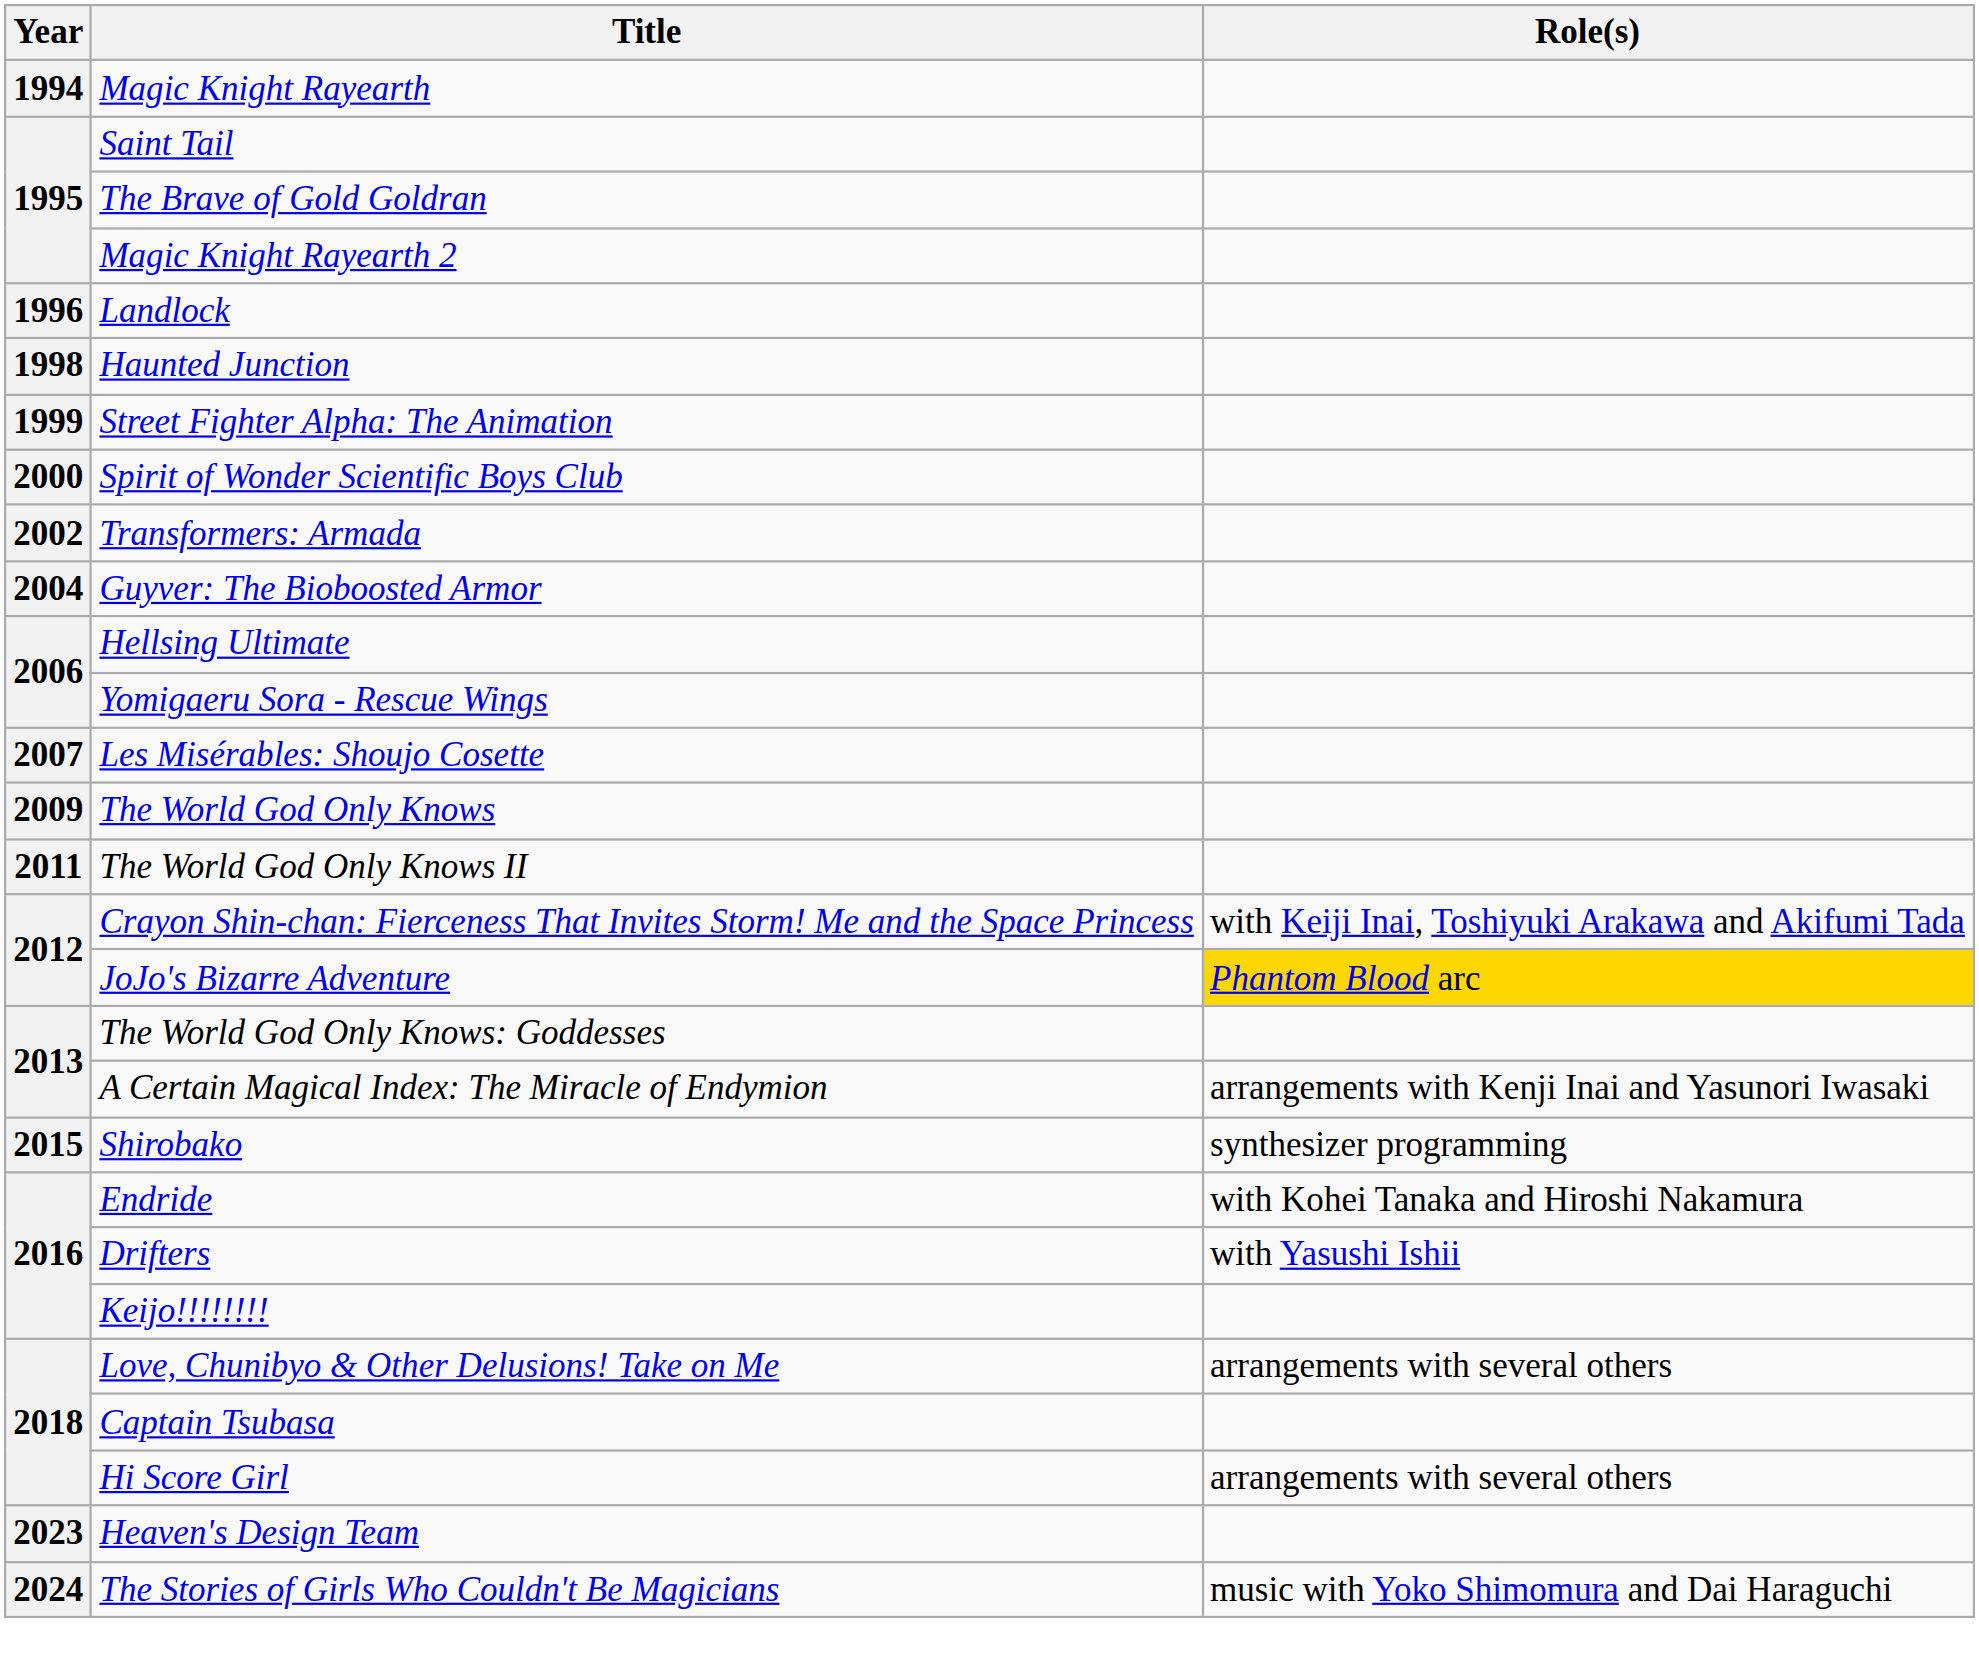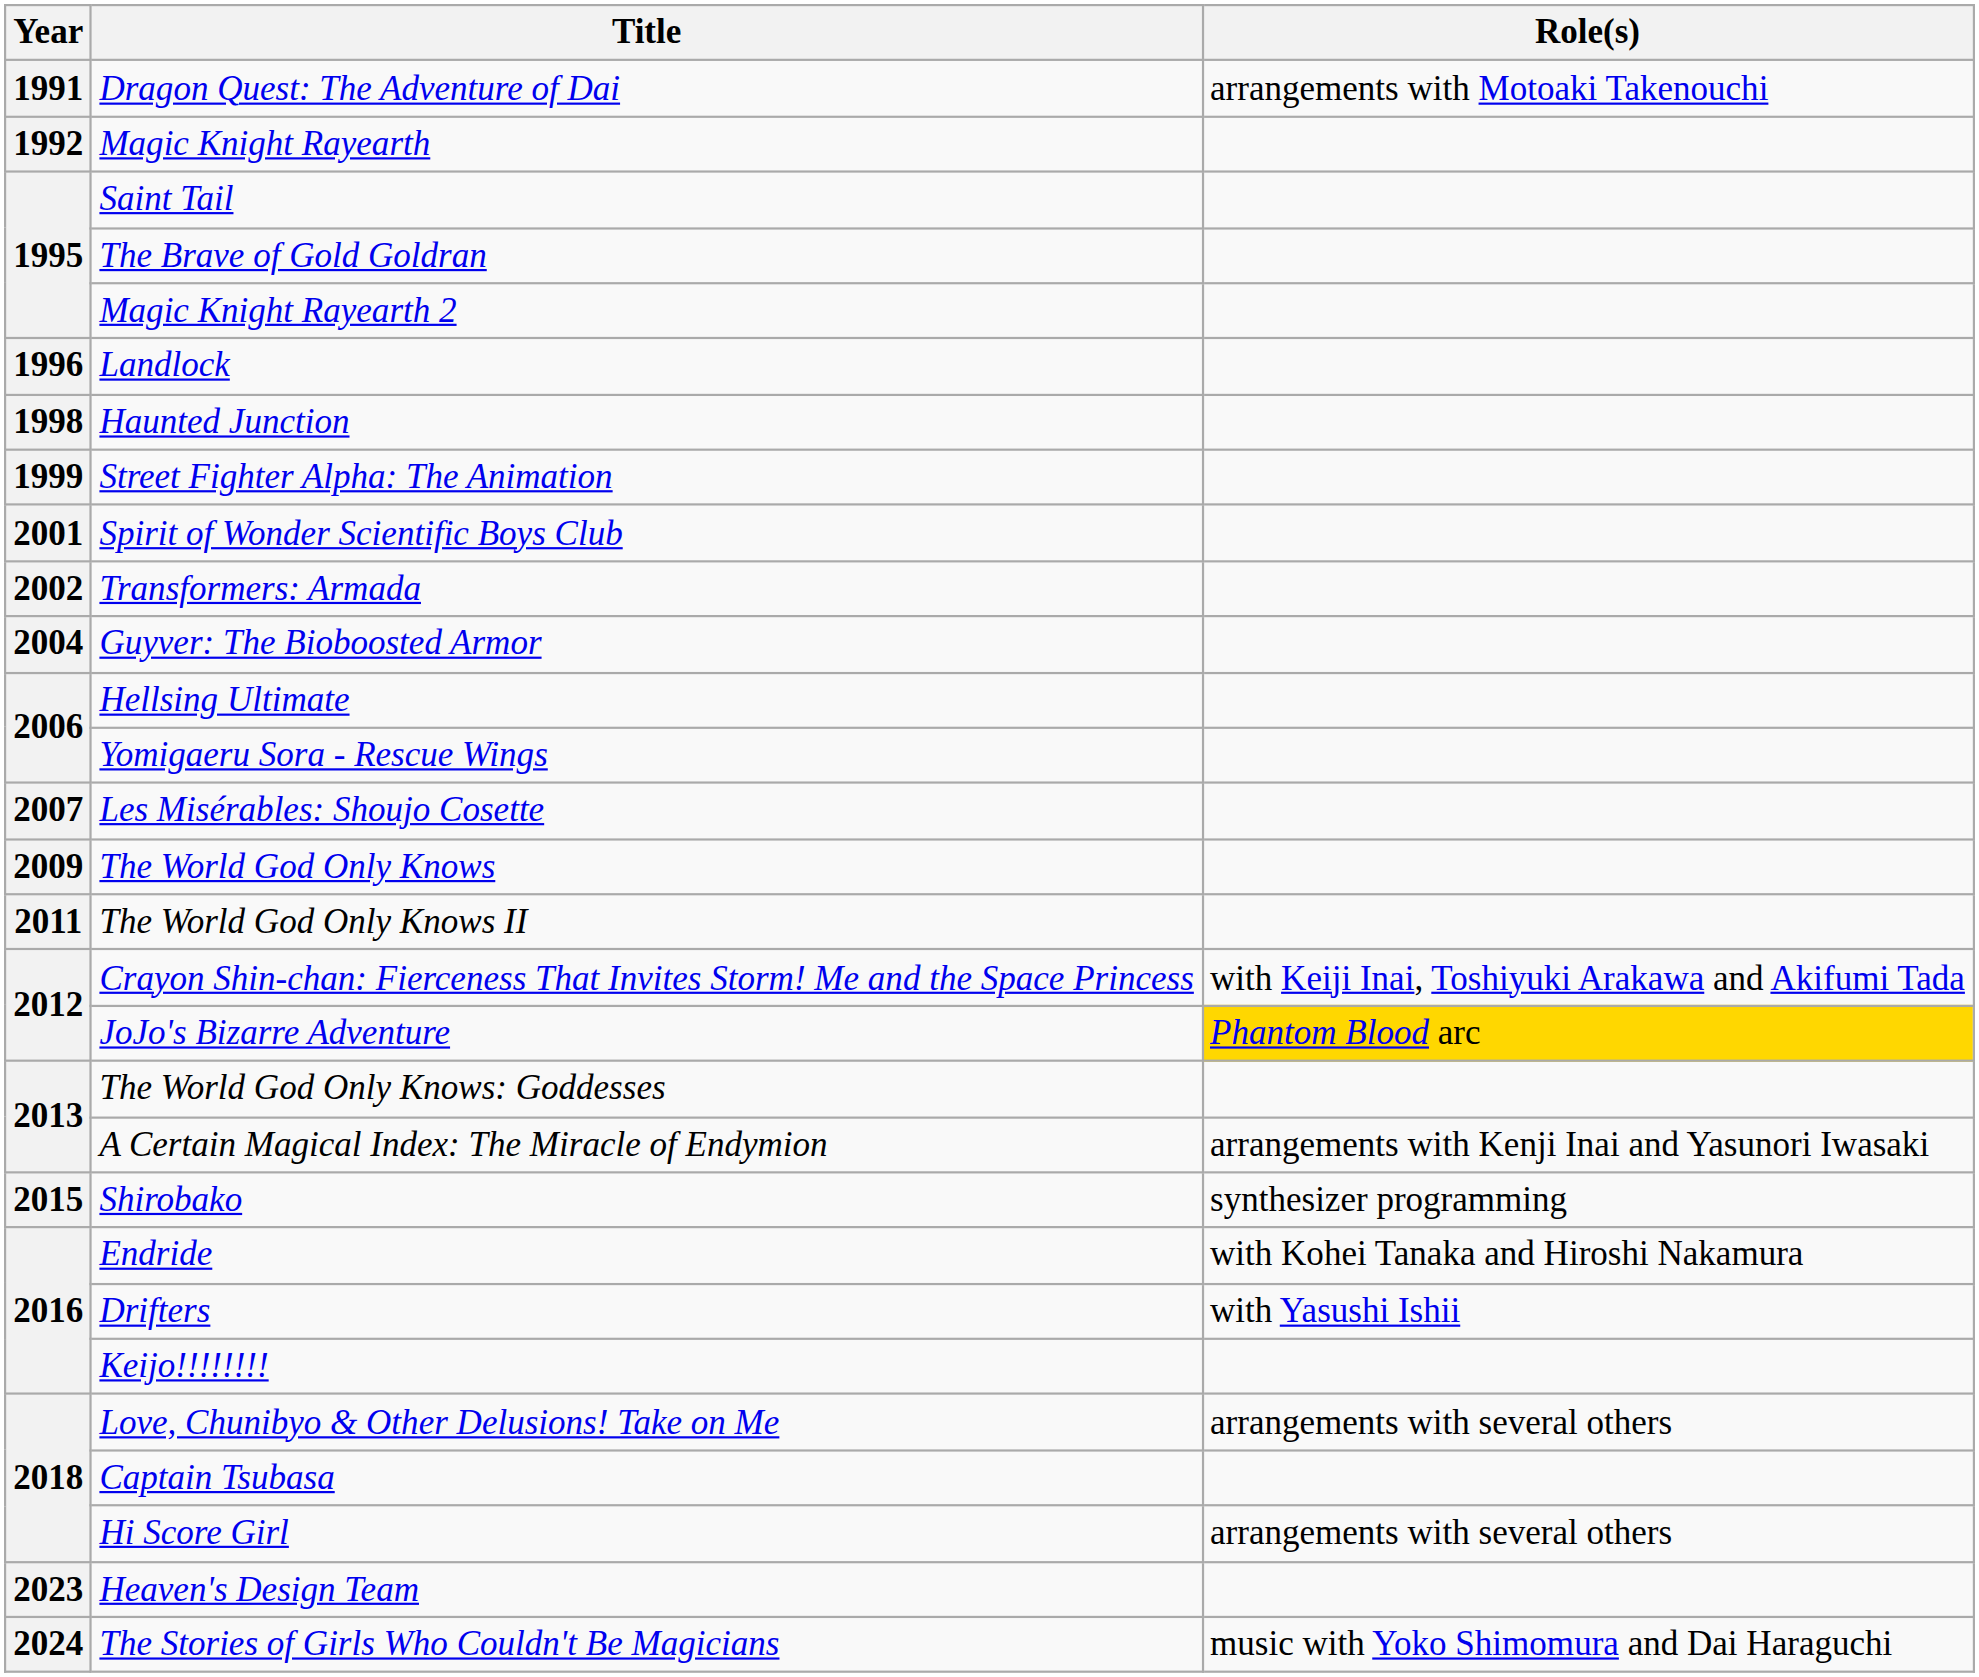 <table class="wikitable sortable"  width="auto">
 <tr>
 <th>Year</th>
 <th>Title</th>
 <th>Role(s)</th>
 </tr>
 <tr>
-<th>1994</th>
+<th>1991</th>
+<td><em><a href='#'>Dragon Quest: The Adventure of Dai</a></em></td>
+<td>arrangements with <a href='#'>Motoaki Takenouchi</a></td>
+</tr>
+<tr>
+<th>1992</th>
 <td><em><a href='#'>Magic Knight Rayearth</a></em></td>
 <td></td>
 </tr>
 <tr>
 <th rowspan="3">1995</th>
 <td><em><a href='#'>Saint Tail</a></em></td>
 <td></td>
 </tr>
 <tr>
 <td><em><a href='#'>The Brave of Gold Goldran</a></em></td>
 <td></td>
 </tr>
 <tr>
 <td><em><a href='#'>Magic Knight Rayearth 2</a></em></td>
 <td></td>
 </tr>
 <tr>
 <th>1996</th>
 <td><em><a href='#'>Landlock</a></em></td>
 <td></td>
 </tr>
 <tr>
 <th>1998</th>
 <td><em><a href='#'>Haunted Junction</a></em></td>
 <td></td>
 </tr>
 <tr>
 <th>1999</th>
 <td><em><a href='#'>Street Fighter Alpha: The Animation</a></em></td>
 <td></td>
 </tr>
 <tr>
-<th>2000</th>
+<th>2001</th>
 <td><em><a href='#'>Spirit of Wonder Scientific Boys Club</a></em></td>
 <td></td>
 </tr>
 <tr>
 <th>2002</th>
 <td><em><a href='#'>Transformers: Armada</a></em></td>
 <td></td>
 </tr>
 <tr>
 <th>2004</th>
 <td><em><a href='#'>Guyver: The Bioboosted Armor</a></em></td>
 <td></td>
 </tr>
 <tr>
 <th rowspan="2">2006</th>
 <td><em><a href='#'>Hellsing Ultimate</a></em></td>
 <td></td>
 </tr>
 <tr>
 <td><em><a href='#'>Yomigaeru Sora - Rescue Wings</a></em></td>
 <td></td>
 </tr>
 <tr>
 <th>2007</th>
 <td><em><a href='#'>Les Misérables: Shoujo Cosette</a></em></td>
 <td></td>
 </tr>
 <tr>
 <th>2009</th>
 <td><em><a href='#'>The World God Only Knows</a></em></td>
 <td></td>
 </tr>
 <tr>
 <th>2011</th>
 <td><em>The World God Only Knows II</em></td>
 <td></td>
 </tr>
 <tr>
 <th rowspan="2">2012</th>
 <td><em><a href='#'>Crayon Shin-chan: Fierceness That Invites Storm! Me and the Space Princess</a></em></td>
 <td>with <a href='#'>Keiji Inai</a>, <a href='#'>Toshiyuki Arakawa</a> and <a href='#'>Akifumi Tada</a></td>
 </tr>
 <tr>
 <td><em><a href='#'>JoJo's Bizarre Adventure</a></em></td>
 <td style="background: gold;"><em><a href='#'>Phantom Blood</a></em> arc</td>
 </tr>
 <tr>
 <th rowspan="2">2013</th>
 <td><em>The World God Only Knows: Goddesses</em></td>
 <td></td>
 </tr>
 <tr>
 <td><em>A Certain Magical Index: The Miracle of Endymion</em></td>
 <td>arrangements with Kenji Inai and Yasunori Iwasaki</td>
 </tr>
 <tr>
 <th>2015</th>
 <td><em><a href='#'>Shirobako</a></em></td>
 <td>synthesizer programming</td>
 </tr>
 <tr>
 <th rowspan="3">2016</th>
 <td><em><a href='#'>Endride</a></em></td>
 <td>with Kohei Tanaka and Hiroshi Nakamura</td>
 </tr>
 <tr>
 <td><em><a href='#'>Drifters</a></em></td>
 <td>with <a href='#'>Yasushi Ishii</a></td>
 </tr>
 <tr>
 <td><em><a href='#'>Keijo!!!!!!!!</a></em></td>
 <td></td>
 </tr>
 <tr>
 <th rowspan="3">2018</th>
 <td><em><a href='#'>Love, Chunibyo & Other Delusions! Take on Me</a></em></td>
 <td>arrangements with several others</td>
 </tr>
 <tr>
 <td><em><a href='#'>Captain Tsubasa</a></em></td>
 <td></td>
 </tr>
 <tr>
 <td><em><a href='#'>Hi Score Girl</a></em></td>
 <td>arrangements with several others</td>
 </tr>
 <tr>
 <th>2023</th>
 <td><em><a href='#'>Heaven's Design Team</a></em></td>
 <td></td>
 </tr>
 <tr>
 <th>2024</th>
 <td><em><a href='#'>The Stories of Girls Who Couldn't Be Magicians</a></em></td>
 <td>music with <a href='#'>Yoko Shimomura</a> and Dai Haraguchi</td>
 </tr>
 </table>
